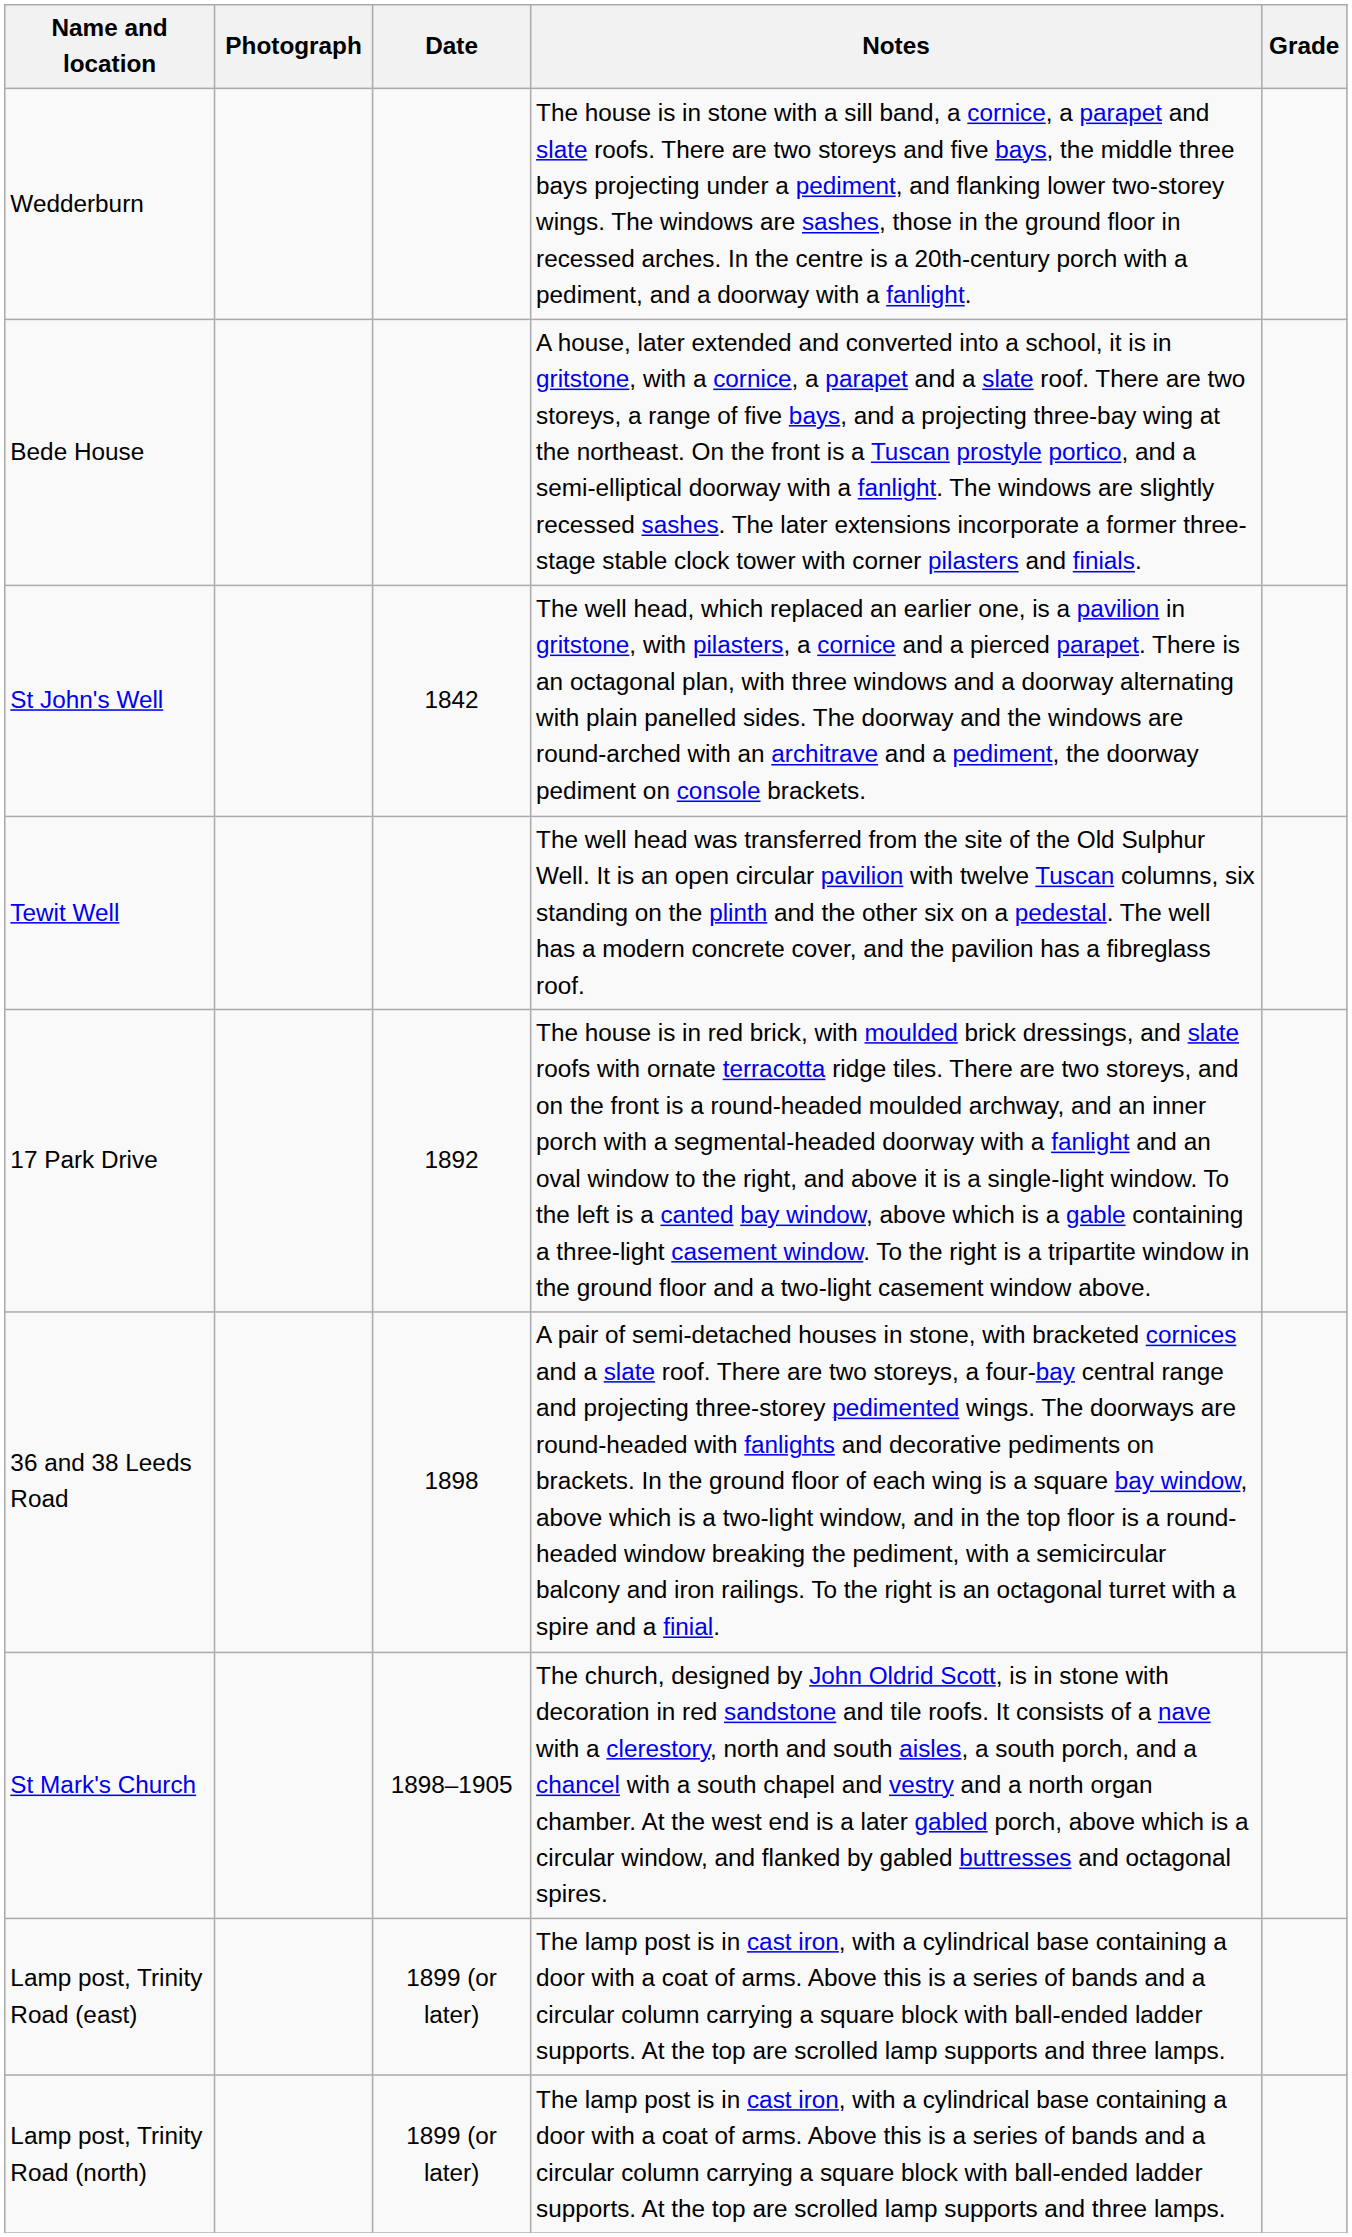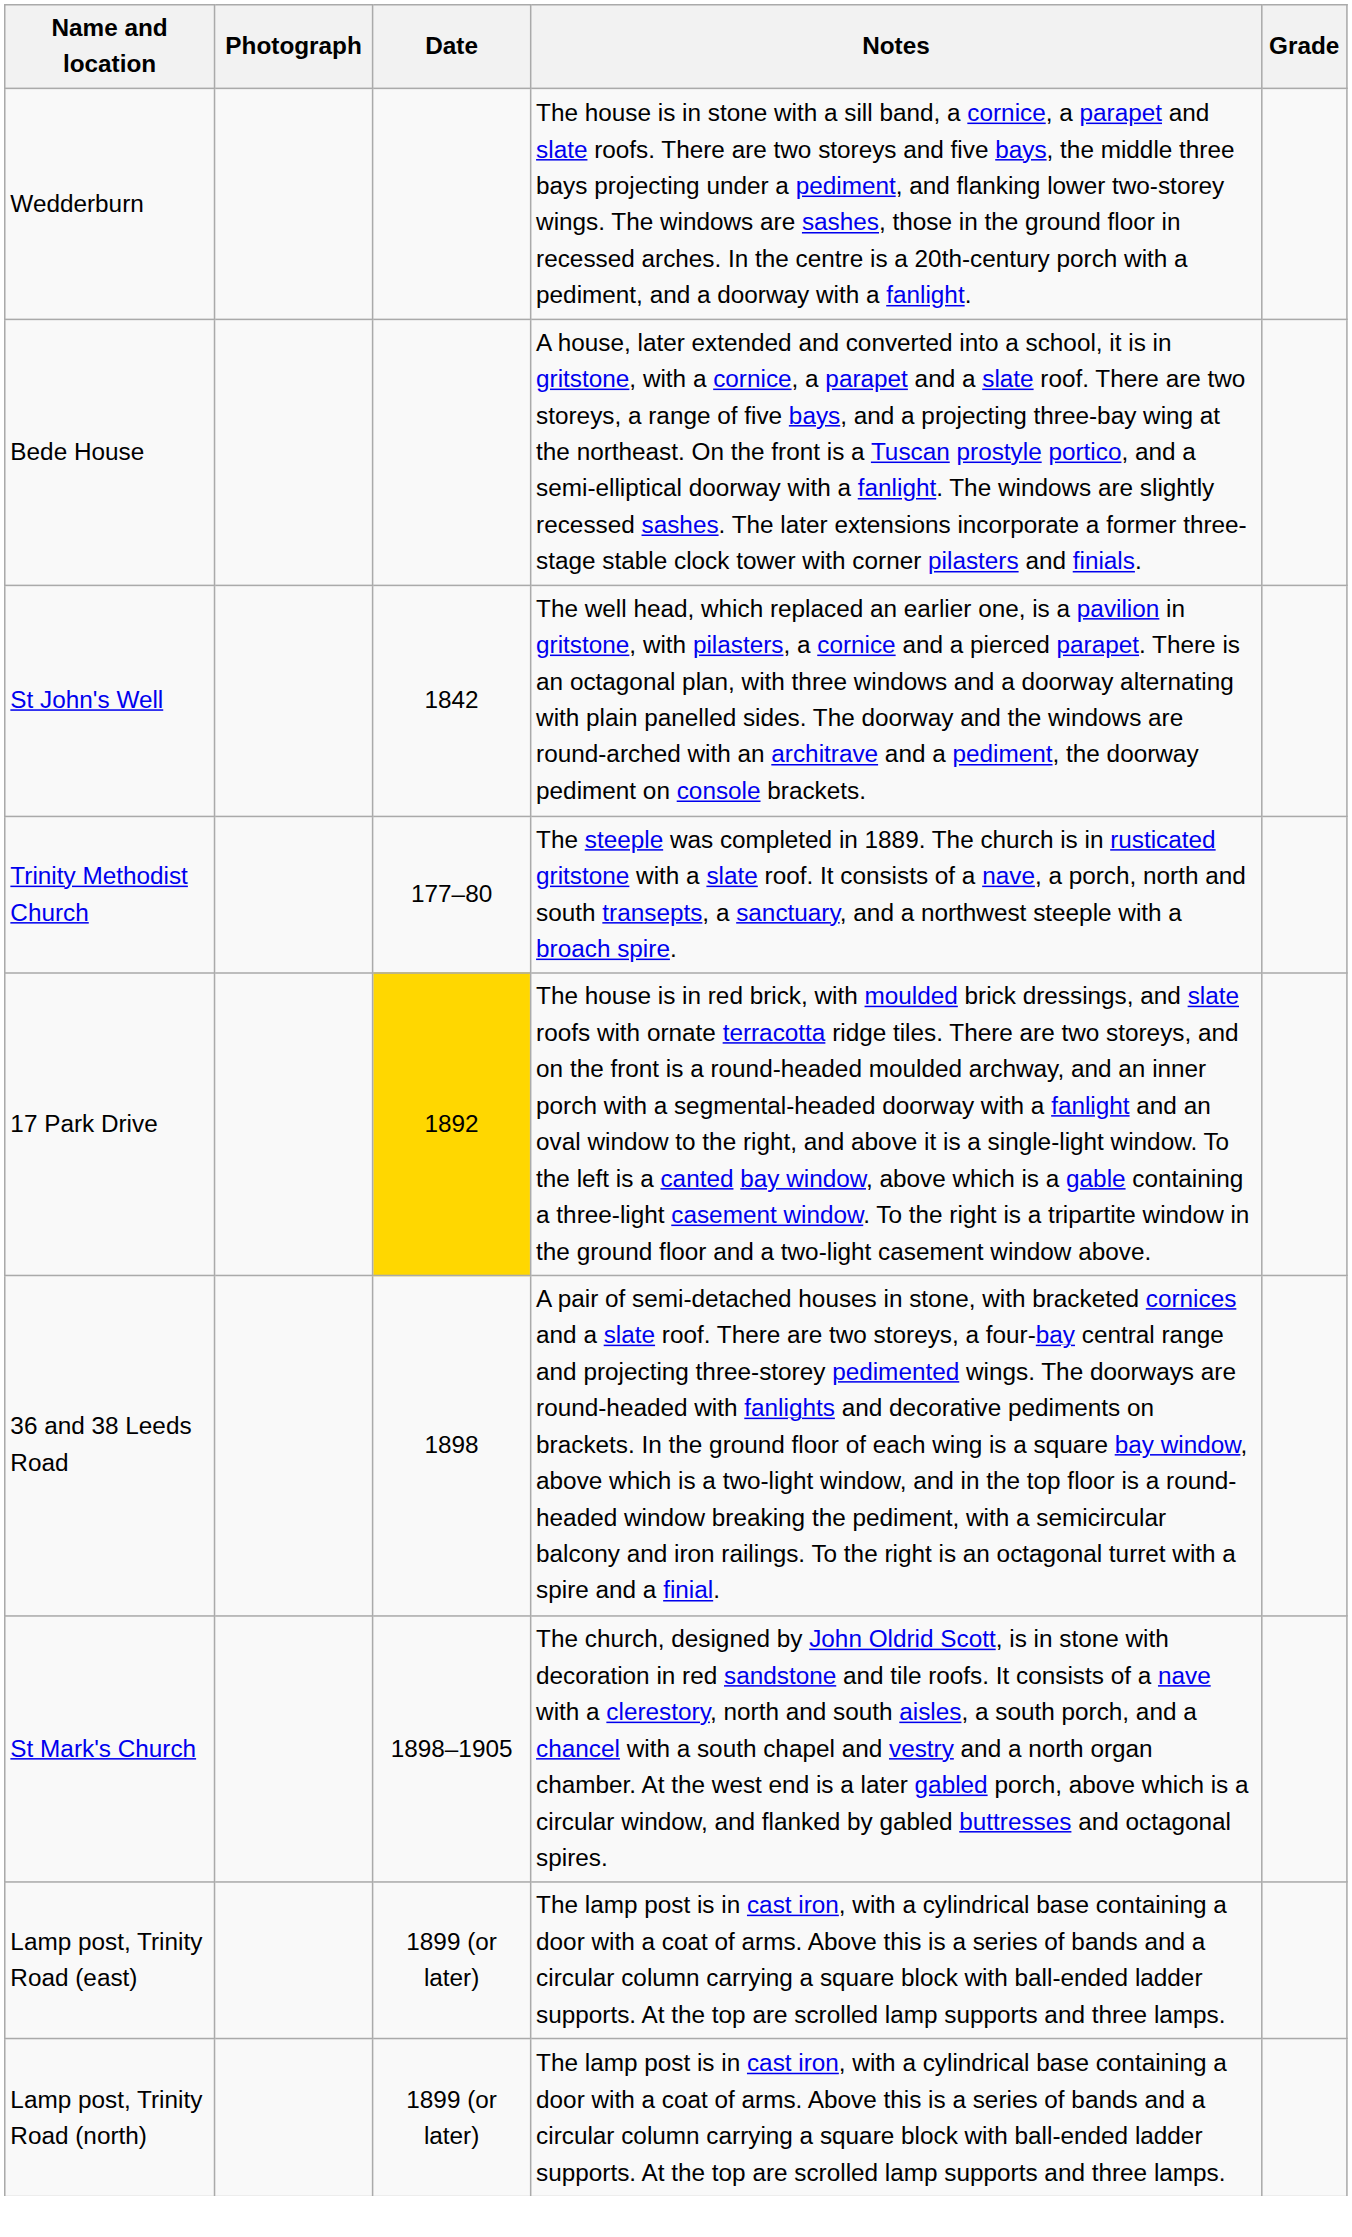 <table class="wikitable sortable plainrowheaders" style="width:100%; border:0px; text-align:left; line-height:150%">
 <tr>
 <th scope="col"  style="width:150px">Name and location</th>
 <th scope="col"  style="width:100px" class="unsortable">Photograph</th>
 <th scope="col"  style="width:120px">Date</th>
 <th scope="col"  style="width:650px" class="unsortable">Notes</th>
 <th scope="col"  style="width:50px">Grade</th>
 </tr>
 <tr>
 <td>Wedderburn<br><small></small></td>
 <td></td>
 <td align="center"></td>
 <td>The house is in stone with a sill band, a <a href='#'>cornice</a>, a <a href='#'>parapet</a> and <a href='#'>slate</a> roofs. There are two storeys and five <a href='#'>bays</a>, the middle three bays projecting under a <a href='#'>pediment</a>, and flanking lower two-storey wings. The windows are <a href='#'>sashes</a>, those in the ground floor in recessed arches. In the centre is a 20th-century porch with a pediment, and a doorway with a <a href='#'>fanlight</a>.</td>
 <td align="center" ></td>
 </tr>
 <tr>
 <td>Bede House<br><small></small></td>
 <td></td>
 <td align="center"></td>
 <td>A house, later extended and converted into a school, it is in <a href='#'>gritstone</a>, with a <a href='#'>cornice</a>, a <a href='#'>parapet</a> and a <a href='#'>slate</a> roof. There are two storeys, a range of five <a href='#'>bays</a>, and a projecting three-bay wing at the northeast. On the front is a <a href='#'>Tuscan</a> <a href='#'>prostyle</a> <a href='#'>portico</a>, and a semi-elliptical doorway with a <a href='#'>fanlight</a>. The windows are slightly recessed <a href='#'>sashes</a>. The later extensions incorporate a former three-stage stable clock tower with corner <a href='#'>pilasters</a> and <a href='#'>finials</a>.</td>
 <td align="center" ></td>
 </tr>
 <tr>
 <td><a href='#'>St John's Well</a><br><small></small></td>
 <td></td>
 <td align="center">1842</td>
 <td>The well head, which replaced an earlier one, is a <a href='#'>pavilion</a> in <a href='#'>gritstone</a>, with <a href='#'>pilasters</a>, a <a href='#'>cornice</a> and a pierced <a href='#'>parapet</a>. There is an octagonal plan, with three windows and a doorway alternating with plain panelled sides.  The doorway and the windows are round-arched with an <a href='#'>architrave</a> and a <a href='#'>pediment</a>, the doorway pediment on <a href='#'>console</a> brackets.</td>
 <td align="center" ></td>
 </tr>
 <tr>
-<td><a href='#'>Tewit Well</a><br><small></small></td>
+<td><a href='#'>Trinity Methodist Church</a><br><small></small></td>
 <td></td>
-<td align="center"></td>
-<td>The well head was transferred from the site of the Old Sulphur Well.  It is an open circular <a href='#'>pavilion</a> with twelve <a href='#'>Tuscan</a> columns, six standing on the <a href='#'>plinth</a> and the other six on a <a href='#'>pedestal</a>.  The well has a modern concrete cover, and the pavilion has a fibreglass roof.</td>
+<td align="center">177–80</td>
+<td>The <a href='#'>steeple</a> was completed in 1889. The church is in <a href='#'>rusticated</a> <a href='#'>gritstone</a> with a <a href='#'>slate</a> roof. It consists of a <a href='#'>nave</a>, a porch, north and south <a href='#'>transepts</a>, a <a href='#'>sanctuary</a>, and a northwest steeple with a <a href='#'>broach spire</a>.</td>
 <td align="center" ></td>
 </tr>
 <tr>
 <td>17 Park Drive<br><small></small></td>
 <td></td>
-<td align="center">1892</td>
+<td align="center" style="background: gold;">1892</td>
 <td>The house is in red brick, with <a href='#'>moulded</a> brick dressings, and <a href='#'>slate</a> roofs with ornate <a href='#'>terracotta</a> ridge tiles.  There are two storeys, and on the front is a round-headed moulded archway, and an inner porch with a segmental-headed doorway with a <a href='#'>fanlight</a> and an oval window to the right, and above it is a single-light window.  To the left is a <a href='#'>canted</a> <a href='#'>bay window</a>, above which is a <a href='#'>gable</a> containing a three-light <a href='#'>casement window</a>.  To the right is a tripartite window in the ground floor and a two-light casement window above.</td>
 <td align="center" ></td>
 </tr>
 <tr>
 <td>36 and 38 Leeds Road<br><small></small></td>
 <td></td>
 <td align="center">1898</td>
 <td>A pair of semi-detached houses in stone, with bracketed <a href='#'>cornices</a> and a <a href='#'>slate</a> roof. There are two storeys, a four-<a href='#'>bay</a> central range and projecting three-storey <a href='#'>pedimented</a> wings. The doorways are round-headed with <a href='#'>fanlights</a> and decorative pediments on brackets. In the ground floor of each wing is a square <a href='#'>bay window</a>, above which is a two-light window, and in the top floor is a round-headed window breaking the pediment, with a semicircular balcony and iron railings. To the right is an octagonal turret with a spire and a <a href='#'>finial</a>.</td>
 <td align="center" ></td>
 </tr>
 <tr>
 <td><a href='#'>St Mark's Church</a><br><small></small></td>
 <td></td>
 <td align="center">1898–1905</td>
 <td>The church, designed by <a href='#'>John Oldrid Scott</a>, is in stone with decoration in red <a href='#'>sandstone</a> and tile roofs. It consists of a <a href='#'>nave</a> with a <a href='#'>clerestory</a>, north and south <a href='#'>aisles</a>, a south porch, and a <a href='#'>chancel</a> with a south chapel and <a href='#'>vestry</a> and a north organ chamber. At the west end is a later <a href='#'>gabled</a> porch, above which is a circular window, and flanked by gabled <a href='#'>buttresses</a> and octagonal spires.</td>
 <td align="center" ></td>
 </tr>
 <tr>
 <td>Lamp post, Trinity Road (east)<br><small></small></td>
 <td></td>
 <td align="center">1899 (or later)</td>
 <td>The lamp post is in <a href='#'>cast iron</a>, with a cylindrical base containing a door with a coat of arms. Above this is a series of bands and a circular column carrying a square block with ball-ended ladder supports. At the top are scrolled lamp supports and three lamps.</td>
 <td align="center" ></td>
 </tr>
 <tr>
 <td>Lamp post, Trinity Road (north)<br><small></small></td>
 <td></td>
 <td align="center">1899 (or later)</td>
 <td>The lamp post is in <a href='#'>cast iron</a>, with a cylindrical base containing a door with a coat of arms. Above this is a series of bands and a circular column carrying a square block with ball-ended ladder supports. At the top are scrolled lamp supports and three lamps.</td>
 <td align="center" ></td>
 </tr>
 <tr>
 </tr>
 </table>
